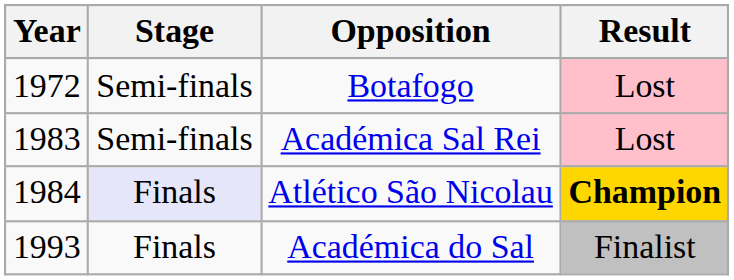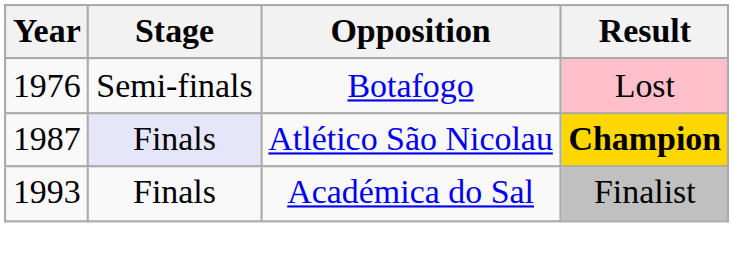 <table class="wikitable">
 <tr style="background:#efefef;">
 <th>Year</th>
 <th>Stage</th>
 <th>Opposition</th>
 <th>Result</th>
 </tr>
 <tr align=center>
-<td>1972</td>
+<td>1976</td>
 <td>Semi-finals</td>
 <td><a href='#'>Botafogo</a></td>
 <td bgcolor=FFC0CB>Lost</td>
 </tr>
 <tr align=center>
-<td>1983</td>
-<td>Semi-finals</td>
-<td><a href='#'>Académica Sal Rei</a></td>
-<td bgcolor=FFC0CB>Lost</td>
-</tr>
-<tr align=center>
-<td>1984</td>
+<td>1987</td>
 <td style="background: lavender;">Finals</td>
 <td><a href='#'>Atlético São Nicolau</a></td>
 <td bgcolor=gold><strong>Champion</strong></td>
 </tr>
 <tr align=center>
 <td>1993</td>
 <td>Finals</td>
 <td><a href='#'>Académica do Sal</a></td>
 <td bgcolor=silver>Finalist</td>
 </tr>
 </table>
